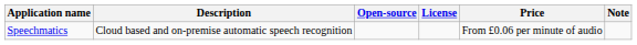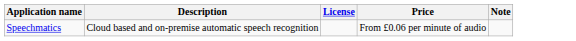 <table class="wikitable">
 <tr>
 <th>Application name</th>
 <th>Description</th>
-<th><a href='#'>Open-source</a></th>
 <th><a href='#'>License</a></th>
 <th>Price</th>
 <th>Note</th>
 </tr>
 <tr>
 <td><a href='#'>Speechmatics</a></td>
 <td>Cloud based and on-premise automatic speech recognition</td>
 <td></td>
-<td></td>
 <td>From £0.06 per minute of audio</td>
 <td></td>
 </tr>
 </table>
